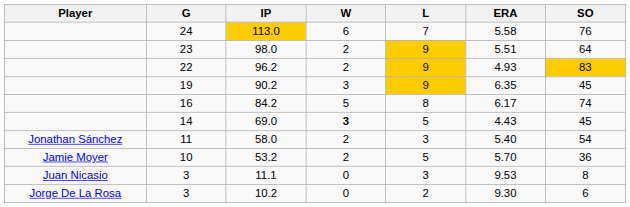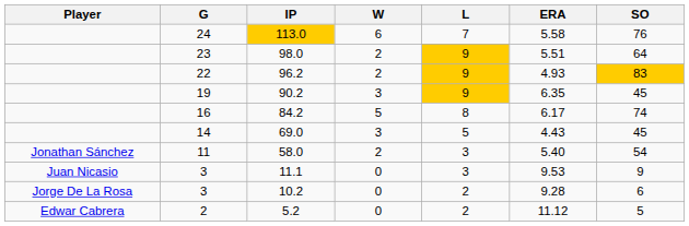 <table class="wikitable sortable">
 <tr>
 <th bgcolor="#DDDDFF" width="16%">Player</th>
 <th bgcolor="#DDDDFF" width="9%">G</th>
 <th bgcolor="#DDDDFF" width="9%">IP</th>
 <th bgcolor="#DDDDFF" width="9%">W</th>
 <th bgcolor="#DDDDFF" width="9%">L</th>
 <th bgcolor="#DDDDFF" width="9%">ERA</th>
 <th bgcolor="#DDDDFF" width="9%">SO</th>
 </tr>
 <tr align="center">
 <td></td>
 <td>24</td>
 <td bgcolor="#FFCC00">113.0</td>
 <td>6</td>
 <td>7</td>
 <td>5.58</td>
 <td>76</td>
 </tr>
 <tr align="center">
 <td></td>
 <td>23</td>
 <td>98.0</td>
 <td>2</td>
 <td bgcolor="#FFCC00">9</td>
 <td>5.51</td>
 <td>64</td>
 </tr>
 <tr align="center">
 <td></td>
 <td>22</td>
 <td>96.2</td>
 <td>2</td>
 <td bgcolor="#FFCC00">9</td>
 <td>4.93</td>
 <td bgcolor="#FFCC00">83</td>
 </tr>
 <tr align="center">
 <td></td>
 <td>19</td>
 <td>90.2</td>
 <td>3</td>
 <td bgcolor="#FFCC00">9</td>
 <td>6.35</td>
 <td>45</td>
 </tr>
 <tr align="center">
 <td></td>
 <td>16</td>
 <td>84.2</td>
 <td>5</td>
 <td>8</td>
 <td>6.17</td>
 <td>74</td>
 </tr>
 <tr align="center">
 <td></td>
 <td>14</td>
 <td>69.0</td>
-<td><strong>3</strong></td>
+<td>3</td>
 <td>5</td>
 <td>4.43</td>
 <td>45</td>
 </tr>
 <tr align="center">
 <td><a href='#'>Jonathan Sánchez</a></td>
 <td>11</td>
 <td>58.0</td>
 <td>2</td>
 <td>3</td>
 <td>5.40</td>
 <td>54</td>
 </tr>
 <tr align=center>
-<td><a href='#'>Jamie Moyer</a></td>
-<td>10</td>
-<td>53.2</td>
-<td>2</td>
-<td>5</td>
-<td>5.70</td>
-<td>36</td>
-</tr>
-<tr align=center>
 <td><a href='#'>Juan Nicasio</a></td>
 <td>3</td>
 <td>11.1</td>
 <td>0</td>
 <td>3</td>
 <td>9.53</td>
-<td>8</td>
+<td>9</td>
 </tr>
 <tr align=center>
 <td><a href='#'>Jorge De La Rosa</a></td>
 <td>3</td>
 <td>10.2</td>
 <td>0</td>
 <td>2</td>
-<td>9.30</td>
+<td>9.28</td>
 <td>6</td>
 </tr>
+<tr align=center>
+<td><a href='#'>Edwar Cabrera</a></td>
+<td>2</td>
+<td>5.2</td>
+<td>0</td>
+<td>2</td>
+<td>11.12</td>
+<td>5</td>
+</tr>
 </table>
